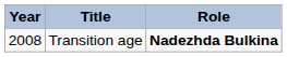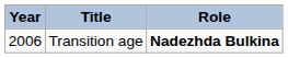 <table class="wikitable" style="font-size:90%;">
 <tr>
 <th style="background:#B0C4DE;">Year</th>
 <th style="background:#B0C4DE;">Title</th>
 <th style="background:#B0C4DE;">Role</th>
 </tr>
 <tr>
-<td>2008</td>
+<td>2006</td>
 <td>Transition age</td>
 <td><strong>Nadezhda Bulkina</strong></td>
 </tr>
 </table>
